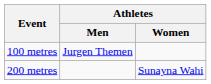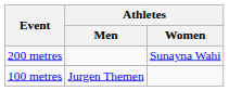 <table class=wikitable style="font-size:90%">
 <tr>
 <th rowspan=2>Event</th>
 <th colspan=2>Athletes</th>
 </tr>
 <tr>
 <th>Men</th>
 <th>Women</th>
 </tr>
 <tr>
+<td><a href='#'>200 metres</a></td>
+<td></td>
+<td><a href='#'>Sunayna Wahi</a></td>
+</tr>
+<tr>
 <td><a href='#'>100 metres</a></td>
 <td><a href='#'>Jurgen Themen</a></td>
 <td></td>
 </tr>
-<tr>
-<td><a href='#'>200 metres</a></td>
-<td></td>
-<td><a href='#'>Sunayna Wahi</a></td>
-</tr>
 </table>
